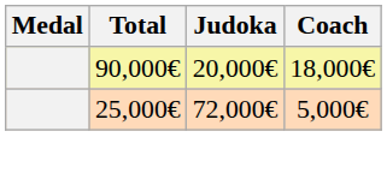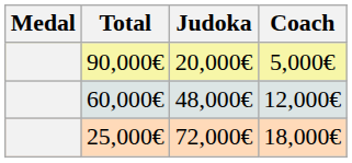 <table class=wikitable style="text-align:center;">
 <tr>
 <th>Medal</th>
 <th>Total</th>
 <th>Judoka</th>
 <th>Coach</th>
 </tr>
 <tr bgcolor=F7F6A8>
 <th></th>
 <td>90,000€</td>
 <td>20,000€</td>
-<td>18,000€</td>
+<td>5,000€</td>
+</tr>
+<tr bgcolor=DCE5E5>
+<th></th>
+<td>60,000€</td>
+<td>48,000€</td>
+<td>12,000€</td>
 </tr>
 <tr bgcolor=FFDAB9>
 <th></th>
 <td>25,000€</td>
 <td>72,000€</td>
-<td>5,000€</td>
+<td>18,000€</td>
 </tr>
 </table>
